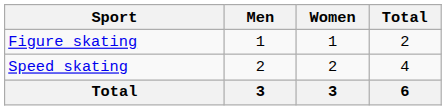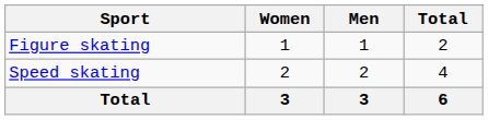 <table class="wikitable sortable" style="text-align:center;">
 <tr>
 <th width=180>Sport</th>
+<th width=55>Women</th>
 <th width=55>Men</th>
-<th width=55>Women</th>
 <th width=55>Total</th>
 </tr>
 <tr>
 <td align=left><a href='#'>Figure skating</a></td>
 <td>1</td>
 <td>1</td>
 <td>2</td>
 </tr>
 <tr>
 <td align=left><a href='#'>Speed skating</a></td>
 <td>2</td>
 <td>2</td>
 <td>4</td>
 </tr>
 <tr>
 <th>Total</th>
 <th>3</th>
 <th>3</th>
 <th>6</th>
 </tr>
 </table>
